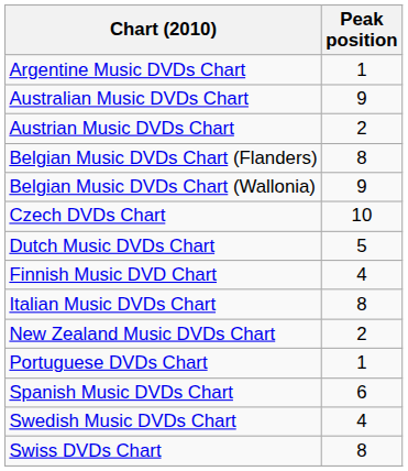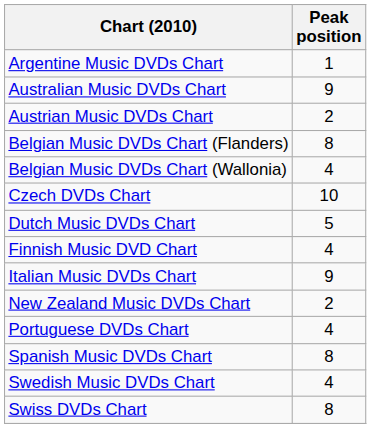 <table class="wikitable sortable">
 <tr>
 <th>Chart (2010)</th>
 <th>Peak<br>position</th>
 </tr>
 <tr>
 <td><a href='#'>Argentine Music DVDs Chart</a></td>
 <td style="text-align:center;">1</td>
 </tr>
 <tr>
 <td><a href='#'>Australian Music DVDs Chart</a></td>
 <td align="center">9</td>
 </tr>
 <tr>
 <td><a href='#'>Austrian Music DVDs Chart</a></td>
 <td align="center">2</td>
 </tr>
 <tr>
 <td><a href='#'>Belgian Music DVDs Chart</a> (Flanders)</td>
 <td align="center">8</td>
 </tr>
 <tr>
 <td><a href='#'>Belgian Music DVDs Chart</a> (Wallonia)</td>
-<td align="center">9</td>
+<td align="center">4</td>
 </tr>
 <tr>
 <td><a href='#'>Czech DVDs Chart</a></td>
 <td align="center">10</td>
 </tr>
 <tr>
 <td><a href='#'>Dutch Music DVDs Chart</a></td>
 <td align="center">5</td>
 </tr>
 <tr>
 <td><a href='#'>Finnish Music DVD Chart</a></td>
 <td align="center">4</td>
 </tr>
 <tr>
 <td><a href='#'>Italian Music DVDs Chart</a></td>
-<td align="center">8</td>
+<td align="center">9</td>
 </tr>
 <tr>
 <td><a href='#'>New Zealand Music DVDs Chart</a></td>
 <td align="center">2</td>
 </tr>
 <tr>
 <td><a href='#'>Portuguese DVDs Chart</a></td>
-<td align="center">1</td>
+<td align="center">4</td>
 </tr>
 <tr>
 <td><a href='#'>Spanish Music DVDs Chart</a></td>
-<td align="center">6</td>
+<td align="center">8</td>
 </tr>
 <tr>
 <td><a href='#'>Swedish Music DVDs Chart</a></td>
 <td align="center">4</td>
 </tr>
 <tr>
 <td><a href='#'>Swiss DVDs Chart</a></td>
 <td align="center">8</td>
 </tr>
 <tr>
 </tr>
 </table>
